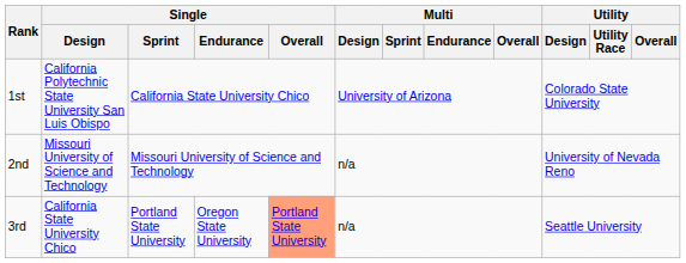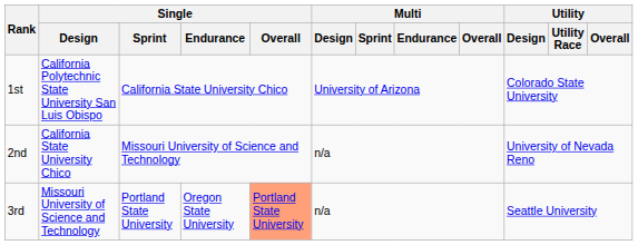 <table class="wikitable mw-collapsible">
 <tr>
 <th rowspan="2">Rank</th>
 <th colspan="4">Single</th>
 <th colspan="4">Multi</th>
 <th colspan="3">Utility</th>
 </tr>
 <tr>
 <th>Design</th>
 <th>Sprint</th>
 <th>Endurance</th>
 <th>Overall</th>
 <th>Design</th>
 <th>Sprint</th>
 <th>Endurance</th>
 <th>Overall</th>
 <th>Design</th>
 <th>Utility Race</th>
 <th>Overall</th>
 </tr>
 <tr>
 <td>1st</td>
 <td><a href='#'>California Polytechnic State University San Luis Obispo</a></td>
 <td colspan="3"><a href='#'>California State University Chico</a></td>
 <td colspan="4"><a href='#'>University of Arizona</a></td>
 <td colspan="3"><a href='#'>Colorado State University</a></td>
 </tr>
 <tr>
 <td>2nd</td>
-<td><a href='#'>Missouri University of Science and Technology</a></td>
+<td><a href='#'>California State University Chico</a></td>
 <td colspan="3"><a href='#'>Missouri University of Science and Technology</a></td>
 <td colspan="4">n/a</td>
 <td colspan="3"><a href='#'>University of Nevada Reno</a></td>
 </tr>
 <tr>
 <td>3rd</td>
-<td><a href='#'>California State University Chico</a></td>
+<td><a href='#'>Missouri University of Science and Technology</a></td>
 <td><a href='#'>Portland State University</a></td>
 <td><a href='#'>Oregon State University</a></td>
 <td style="background: lightsalmon;"><a href='#'>Portland State University</a></td>
 <td colspan="4">n/a</td>
 <td colspan="3"><a href='#'>Seattle University</a></td>
 </tr>
 </table>
